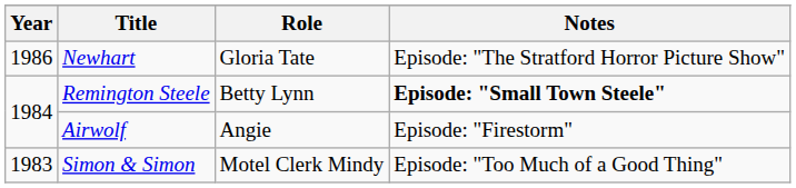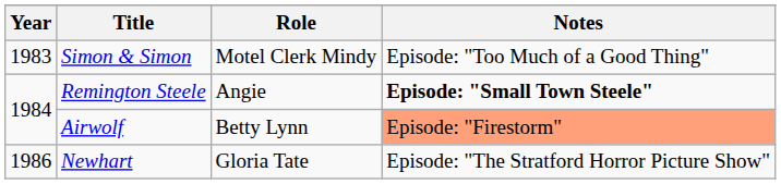 <table class="wikitable" style="font-size: 88%">
 <tr>
 </tr>
 <tr style="text-align:center;">
 <th>Year</th>
 <th>Title</th>
 <th>Role</th>
 <th>Notes</th>
 </tr>
 <tr>
+<td>1983</td>
+<td><em><a href='#'>Simon & Simon</a></em></td>
+<td>Motel Clerk Mindy</td>
+<td>Episode: "Too Much of a Good Thing"</td>
+</tr>
+<tr>
+<td rowspan="2">1984</td>
+<td><em><a href='#'>Remington Steele</a></em></td>
+<td>Angie</td>
+<td><strong>Episode: "Small Town Steele"</strong></td>
+</tr>
+<tr>
+<td><em><a href='#'>Airwolf</a></em></td>
+<td>Betty Lynn</td>
+<td style="background: lightsalmon;">Episode: "Firestorm"</td>
+</tr>
+<tr>
 <td>1986</td>
 <td><em><a href='#'>Newhart</a></em></td>
 <td>Gloria Tate</td>
 <td>Episode: "The Stratford Horror Picture Show"</td>
 </tr>
-<tr>
-<td rowspan="2">1984</td>
-<td><em><a href='#'>Remington Steele</a></em></td>
-<td>Betty Lynn</td>
-<td><strong>Episode: "Small Town Steele"</strong></td>
-</tr>
-<tr>
-<td><em><a href='#'>Airwolf</a></em></td>
-<td>Angie</td>
-<td>Episode: "Firestorm"</td>
-</tr>
-<tr>
-<td>1983</td>
-<td><em><a href='#'>Simon & Simon</a></em></td>
-<td>Motel Clerk Mindy</td>
-<td>Episode: "Too Much of a Good Thing"</td>
-</tr>
 </table>
